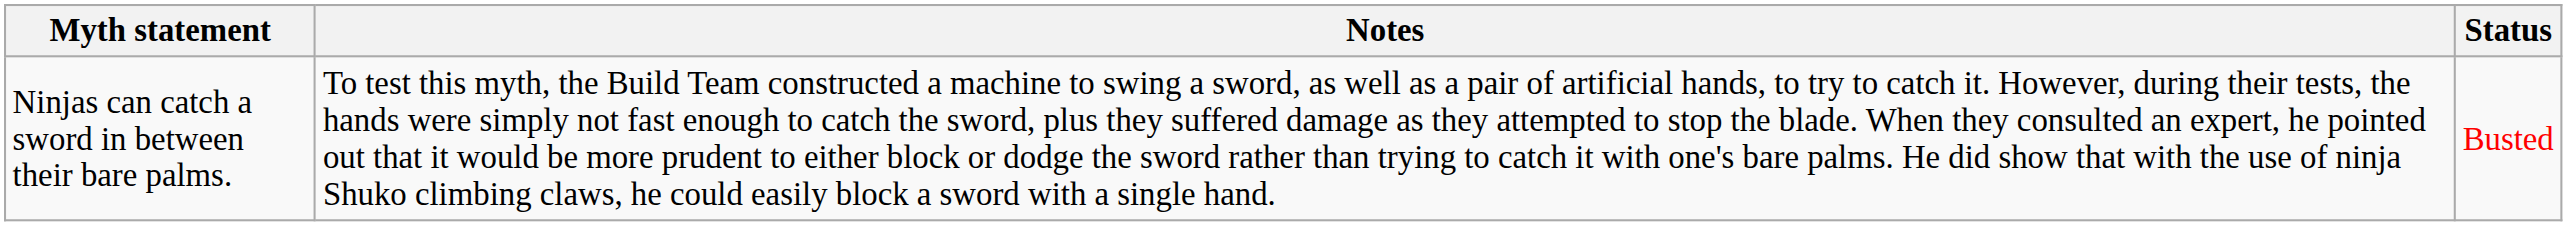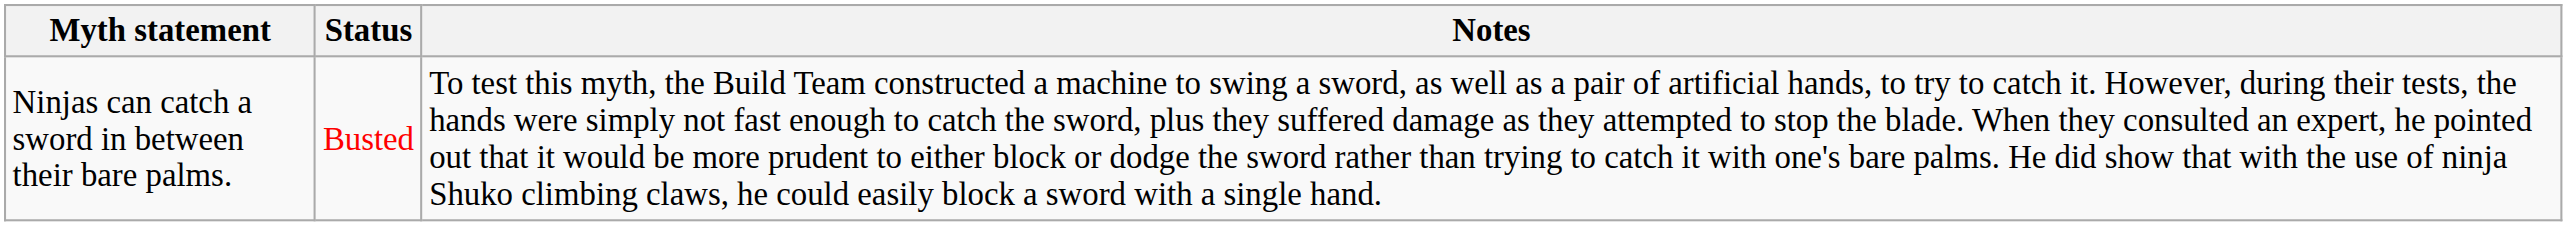 <table class="wikitable plainrowheaders">
 <tr>
 <th>Myth statement</th>
+<th>Status</th>
 <th>Notes</th>
-<th>Status</th>
 </tr>
 <tr>
 <td>Ninjas can catch a sword in between their bare palms.</td>
+<td style="color:red">Busted</td>
 <td>To test this myth, the Build Team constructed a machine to swing a sword, as well as a pair of artificial hands, to try to catch it. However, during their tests, the hands were simply not fast enough to catch the sword, plus they suffered damage as they attempted to stop the blade. When they consulted an expert, he pointed out that it would be more prudent to either block or dodge the sword rather than trying to catch it with one's bare palms. He did show that with the use of ninja Shuko climbing claws, he could easily block a sword with a single hand.</td>
-<td style="color:red">Busted</td>
 </tr>
 </table>
